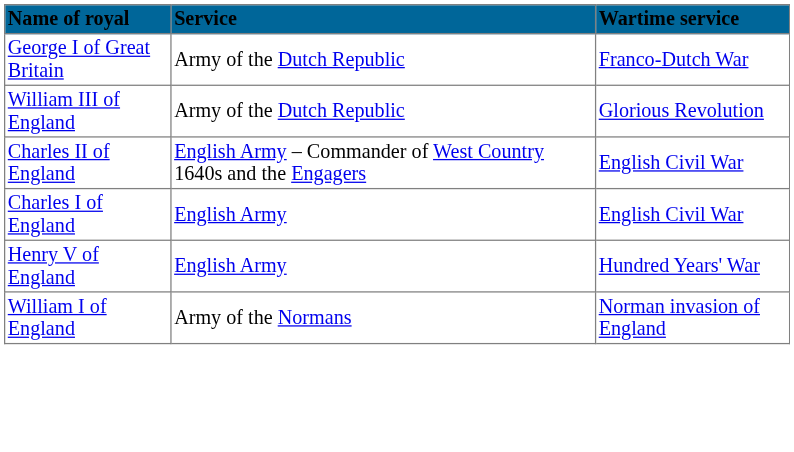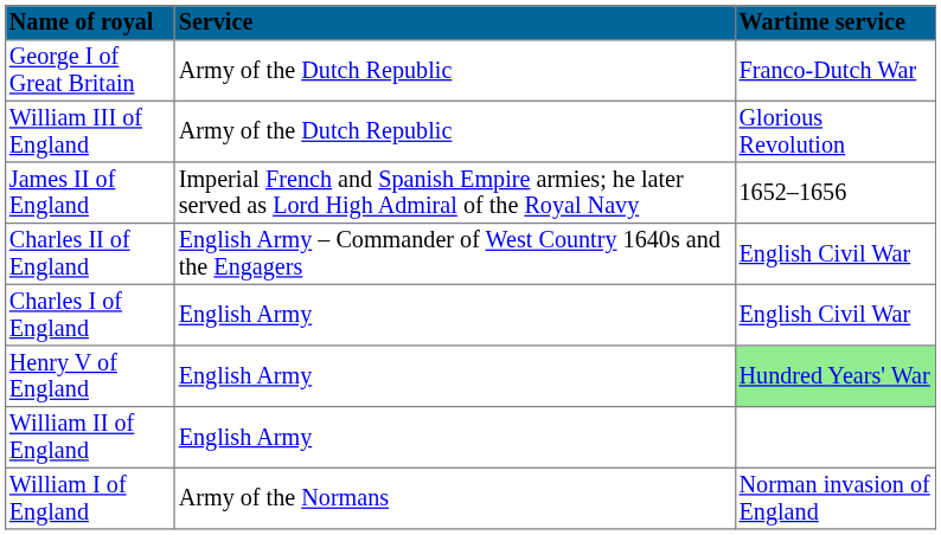 <table border="1" cellspacing="1" cellpadding="2" style="border-collapse: collapse;">
 <tr ---- bgcolor=#006699>
 <td><strong><span>Name of royal</span></strong></td>
 <td><strong><span>Service</span></strong></td>
 <td><strong><span>Wartime service</span></strong></td>
 </tr>
 <tr>
 <td><a href='#'>George I of Great Britain</a></td>
 <td>Army of the <a href='#'>Dutch Republic</a></td>
 <td><a href='#'>Franco-Dutch War</a></td>
 </tr>
 <tr>
 <td><a href='#'>William III of England</a></td>
 <td>Army of the <a href='#'>Dutch Republic</a></td>
 <td><a href='#'>Glorious Revolution</a></td>
 </tr>
 <tr>
+<td><a href='#'>James II of England</a></td>
+<td>Imperial <a href='#'>French</a> and <a href='#'>Spanish Empire</a> armies; he later served as <a href='#'>Lord High Admiral</a> of the <a href='#'>Royal Navy</a></td>
+<td>1652–1656</td>
+</tr>
+<tr>
 <td><a href='#'>Charles II of England</a></td>
 <td><a href='#'>English Army</a> – Commander of <a href='#'>West Country</a> 1640s and the <a href='#'>Engagers</a></td>
 <td><a href='#'>English Civil War</a></td>
 </tr>
 <tr>
 <td><a href='#'>Charles I of England</a></td>
 <td><a href='#'>English Army</a></td>
 <td><a href='#'>English Civil War</a></td>
 </tr>
 <tr>
 <td><a href='#'>Henry V of England</a></td>
 <td><a href='#'>English Army</a></td>
-<td><a href='#'>Hundred Years' War</a></td>
+<td style="background: lightgreen;"><a href='#'>Hundred Years' War</a></td>
+</tr>
+<tr>
+<td><a href='#'>William II of England</a></td>
+<td><a href='#'>English Army</a></td>
+<td></td>
 </tr>
 <tr>
 <td><a href='#'>William I of England</a></td>
 <td>Army of the <a href='#'>Normans</a></td>
 <td><a href='#'>Norman invasion of England</a></td>
 </tr>
 </table>
